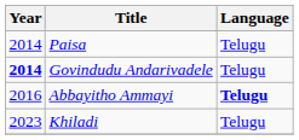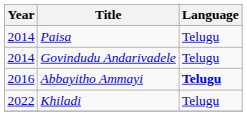 <table class="wikitable">
 <tr style="background:#ccc; text-align:center;">
 <th>Year</th>
 <th>Title</th>
 <th>Language</th>
 </tr>
 <tr>
 <td><a href='#'>2014</a></td>
 <td><em><a href='#'>Paisa</a></em></td>
 <td><a href='#'>Telugu</a></td>
 </tr>
 <tr>
-<td><strong><a href='#'>2014</a></strong></td>
+<td><a href='#'>2014</a></td>
 <td><em><a href='#'>Govindudu Andarivadele</a></em></td>
 <td><a href='#'>Telugu</a></td>
 </tr>
 <tr>
 <td><a href='#'>2016</a></td>
 <td><em><a href='#'>Abbayitho Ammayi</a></em></td>
 <td><strong><a href='#'>Telugu</a></strong></td>
 </tr>
 <tr>
-<td><a href='#'>2023</a></td>
+<td><a href='#'>2022</a></td>
 <td><em><a href='#'>Khiladi</a></em></td>
 <td><a href='#'>Telugu</a></td>
 </tr>
 <tr>
 </tr>
 </table>
